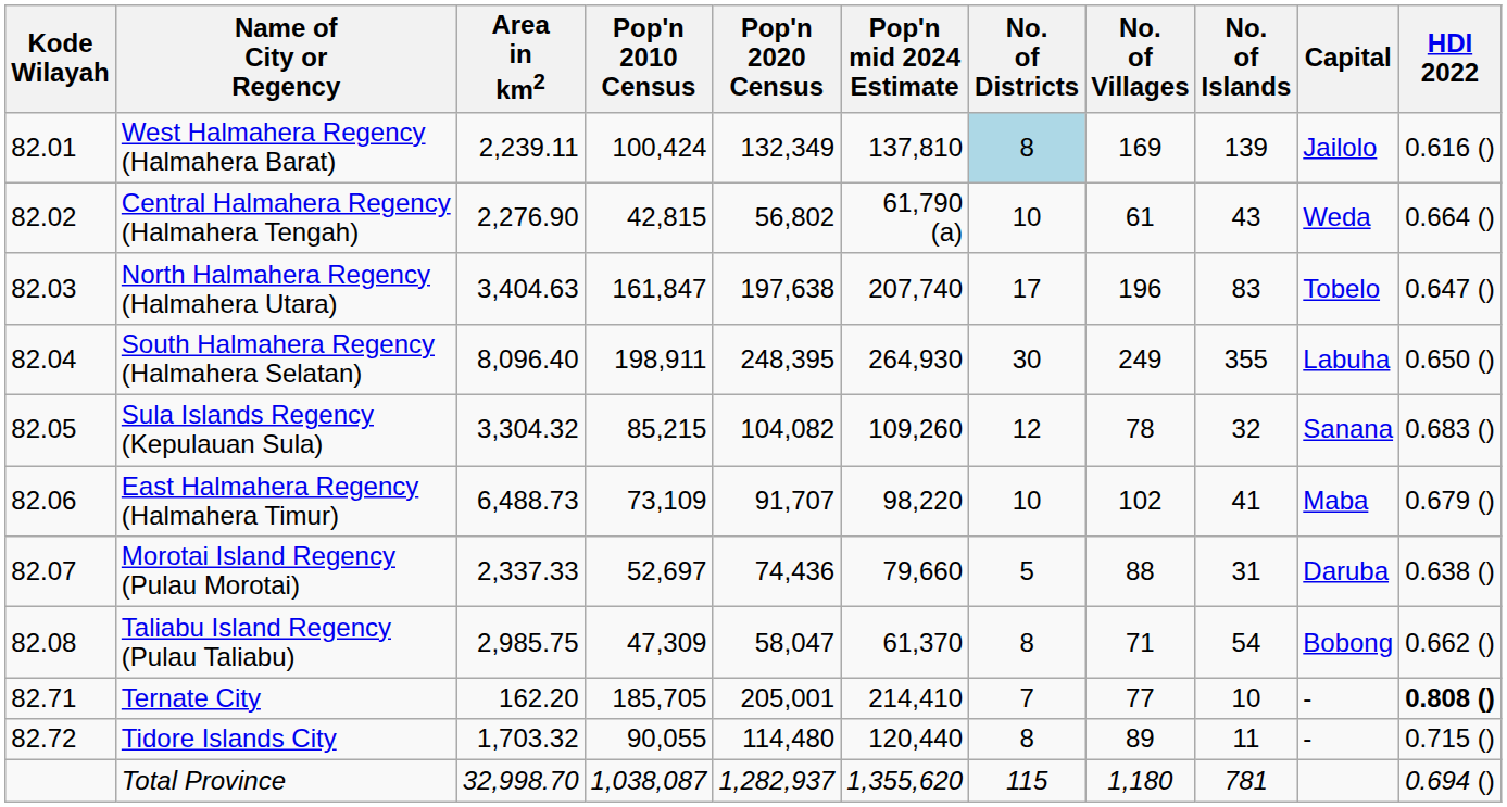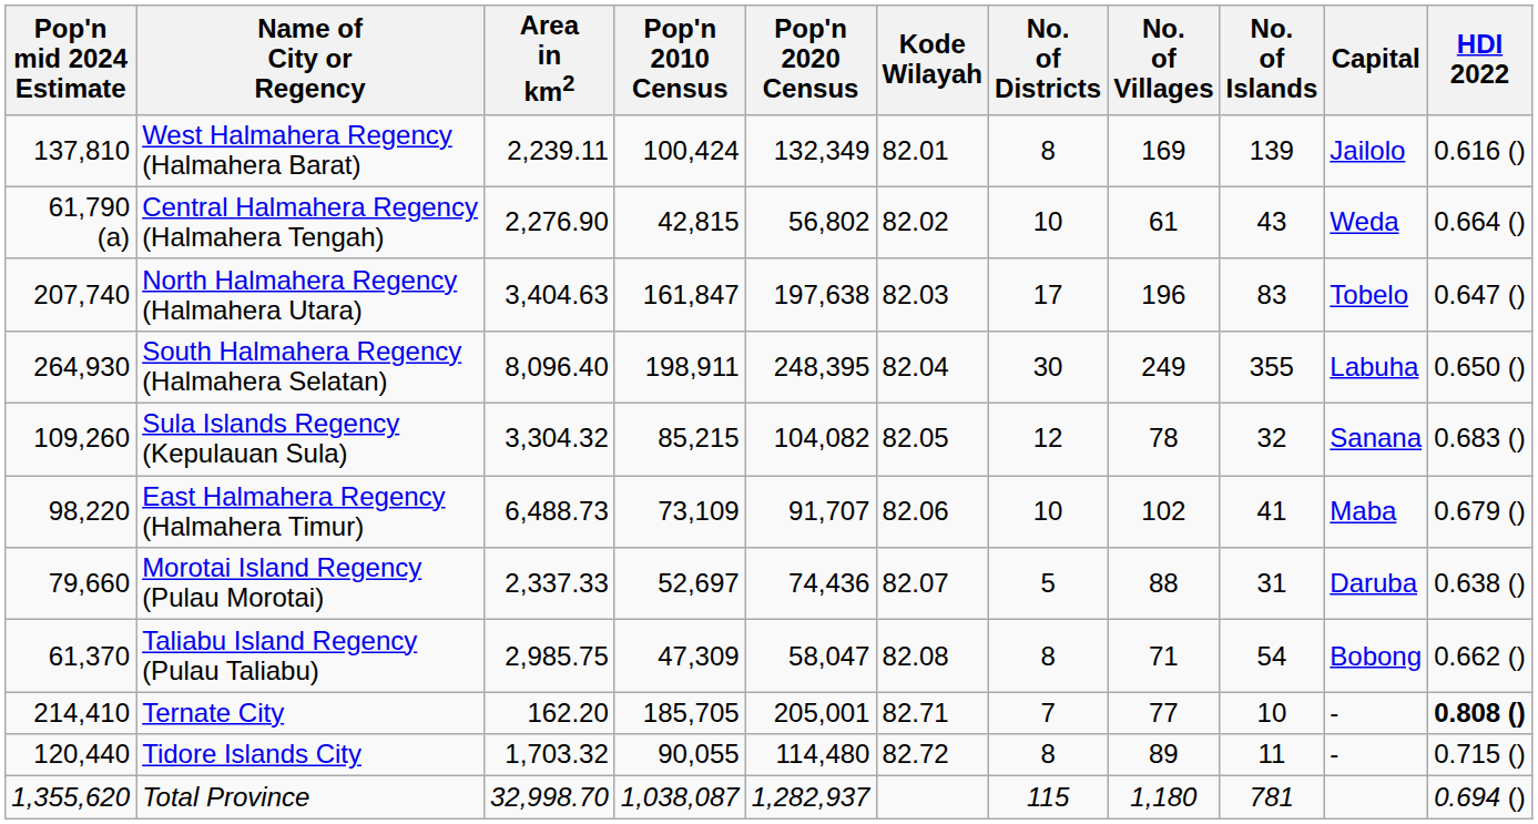 <table class="sortable wikitable">
 <tr>
-<th>Kode<br>Wilayah</th>
+<th>Pop'n<br> mid 2024 <br>Estimate</th>
 <th>Name of<br>City or<br>Regency</th>
 <th>Area <br>in<br>km<sup>2</sup></th>
 <th>Pop'n<br> 2010 <br>Census</th>
 <th>Pop'n<br> 2020 <br>Census</th>
-<th>Pop'n<br> mid 2024 <br>Estimate</th>
+<th>Kode<br>Wilayah</th>
 <th>No. <br>of<br>Districts</th>
 <th>No.<br> of<br>Villages</th>
 <th>No.<br> of<br>Islands</th>
 <th>Capital</th>
 <th><a href='#'>HDI</a><br>2022</th>
 </tr>
 <tr>
-<td>82.01</td>
+<td align="right">137,810</td>
 <td><a href='#'>West Halmahera Regency</a><br>(Halmahera Barat)</td>
 <td align="right">2,239.11</td>
 <td align="right">100,424</td>
 <td align="right">132,349</td>
-<td align="right">137,810</td>
-<td align="center" style="background: lightblue;">8</td>
+<td>82.01</td>
+<td align="center">8</td>
 <td align="center">169</td>
 <td align="center">139</td>
 <td><a href='#'>Jailolo</a></td>
 <td>0.616 ()</td>
 </tr>
 <tr>
-<td>82.02</td>
+<td align="right">61,790 <br>(a)</td>
 <td><a href='#'>Central Halmahera Regency</a><br>(Halmahera Tengah)</td>
 <td align="right">2,276.90</td>
 <td align="right">42,815</td>
 <td align="right">56,802</td>
-<td align="right">61,790 <br>(a)</td>
+<td>82.02</td>
 <td align="center">10</td>
 <td align="center">61</td>
 <td align="center">43</td>
 <td><a href='#'>Weda</a></td>
 <td>0.664 ()</td>
 </tr>
 <tr>
-<td>82.03</td>
+<td align="right">207,740</td>
 <td><a href='#'>North Halmahera Regency</a><br>(Halmahera Utara)</td>
 <td align="right">3,404.63</td>
 <td align="right">161,847</td>
 <td align="right">197,638</td>
-<td align="right">207,740</td>
+<td>82.03</td>
 <td align="center">17</td>
 <td align="center">196</td>
 <td align="center">83</td>
 <td><a href='#'>Tobelo</a></td>
 <td>0.647 ()</td>
 </tr>
 <tr>
-<td>82.04</td>
+<td align="right">264,930</td>
 <td><a href='#'>South Halmahera Regency</a><br>(Halmahera Selatan)</td>
 <td align="right">8,096.40</td>
 <td align="right">198,911</td>
 <td align="right">248,395</td>
-<td align="right">264,930</td>
+<td>82.04</td>
 <td align="center">30</td>
 <td align="center">249</td>
 <td align="center">355</td>
 <td><a href='#'>Labuha</a></td>
 <td>0.650 ()</td>
 </tr>
 <tr>
-<td>82.05</td>
+<td align="right">109,260</td>
 <td><a href='#'>Sula Islands Regency</a><br>(Kepulauan Sula)</td>
 <td align="right">3,304.32</td>
 <td align="right">85,215</td>
 <td align="right">104,082</td>
-<td align="right">109,260</td>
+<td>82.05</td>
 <td align="center">12</td>
 <td align="center">78</td>
 <td align="center">32</td>
 <td><a href='#'>Sanana</a></td>
 <td>0.683 ()</td>
 </tr>
 <tr>
-<td>82.06</td>
+<td align="right">98,220</td>
 <td><a href='#'>East Halmahera Regency</a><br>(Halmahera Timur)</td>
 <td align="right">6,488.73</td>
 <td align="right">73,109</td>
 <td align="right">91,707</td>
-<td align="right">98,220</td>
+<td>82.06</td>
 <td align="center">10</td>
 <td align="center">102</td>
 <td align="center">41</td>
 <td><a href='#'>Maba</a></td>
 <td>0.679 ()</td>
 </tr>
 <tr>
-<td>82.07</td>
+<td align="right">79,660</td>
 <td><a href='#'>Morotai Island Regency</a> <br>(Pulau Morotai)</td>
 <td align="right">2,337.33</td>
 <td align="right">52,697</td>
 <td align="right">74,436</td>
-<td align="right">79,660</td>
+<td>82.07</td>
 <td align="center">5</td>
 <td align="center">88</td>
 <td align="center">31</td>
 <td><a href='#'>Daruba</a></td>
 <td>0.638 ()</td>
 </tr>
 <tr>
-<td>82.08</td>
+<td align="right">61,370</td>
 <td><a href='#'>Taliabu Island Regency</a><br>(Pulau Taliabu)</td>
 <td align="right">2,985.75</td>
 <td align="right">47,309</td>
 <td align="right">58,047</td>
-<td align="right">61,370</td>
+<td>82.08</td>
 <td align="center">8</td>
 <td align="center">71</td>
 <td align="center">54</td>
 <td><a href='#'>Bobong</a></td>
 <td>0.662 ()</td>
 </tr>
 <tr>
-<td>82.71</td>
+<td align="right">214,410</td>
 <td><a href='#'>Ternate City</a></td>
 <td align="right">162.20</td>
 <td align="right">185,705</td>
 <td align="right">205,001</td>
-<td align="right">214,410</td>
+<td>82.71</td>
 <td align="center">7</td>
 <td align="center">77</td>
 <td align="center">10</td>
 <td>-</td>
 <td><strong>0.808 ()</strong></td>
 </tr>
 <tr>
-<td>82.72</td>
+<td align="right">120,440</td>
 <td><a href='#'>Tidore Islands City</a></td>
 <td align="right">1,703.32</td>
 <td align="right">90,055</td>
 <td align="right">114,480</td>
-<td align="right">120,440</td>
+<td>82.72</td>
 <td align="center">8</td>
 <td align="center">89</td>
 <td align="center">11</td>
 <td>-</td>
 <td>0.715 ()</td>
 </tr>
 <tr>
-<td></td>
+<td align="right"><em>1,355,620</em></td>
 <td><em>Total Province</em></td>
 <td align="right"><em>32,998.70</em></td>
 <td align="right"><em>1,038,087</em></td>
 <td align="right"><em>1,282,937</em></td>
-<td align="right"><em>1,355,620</em></td>
+<td></td>
 <td align="center"><em>115</em></td>
 <td align="center"><em>1,180</em></td>
 <td align="center"><em>781</em></td>
 <td></td>
 <td><em>0.694</em> ()</td>
 </tr>
 </table>
